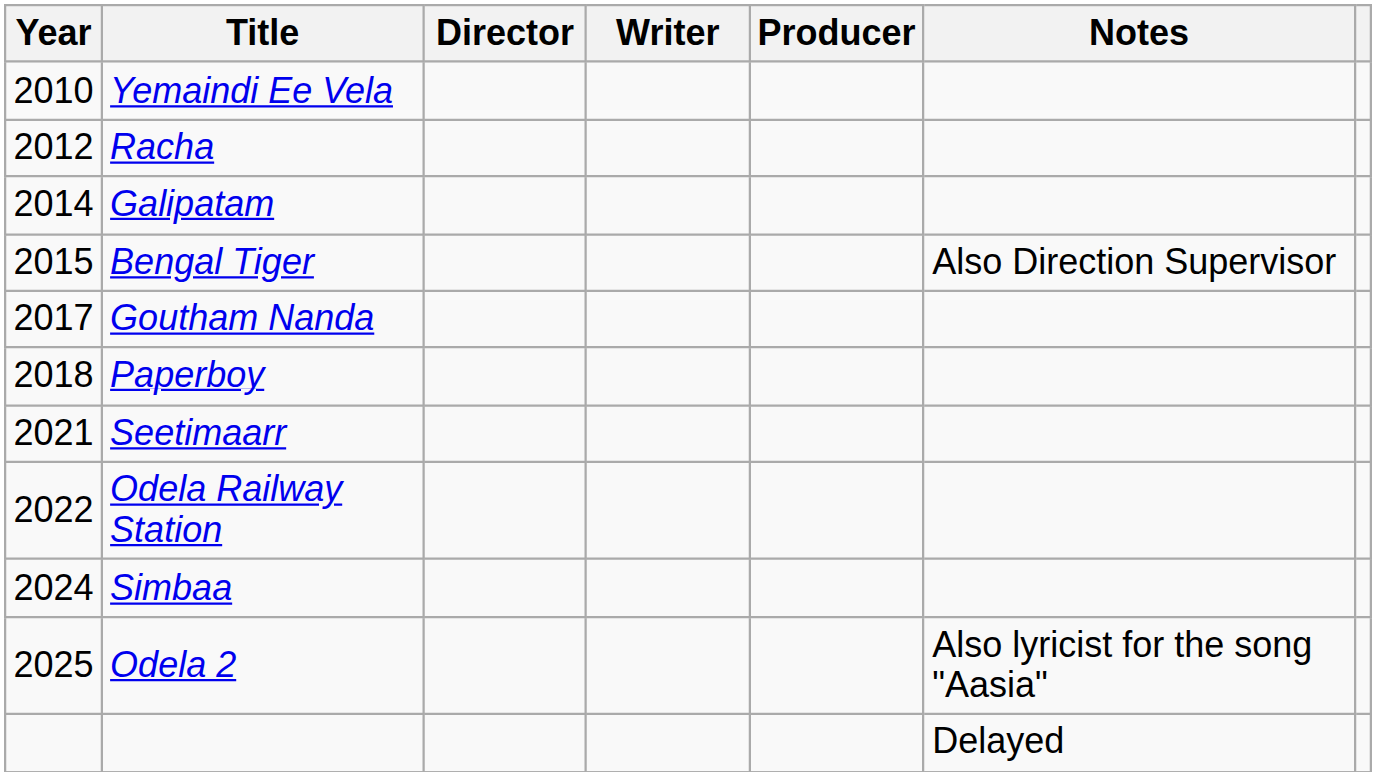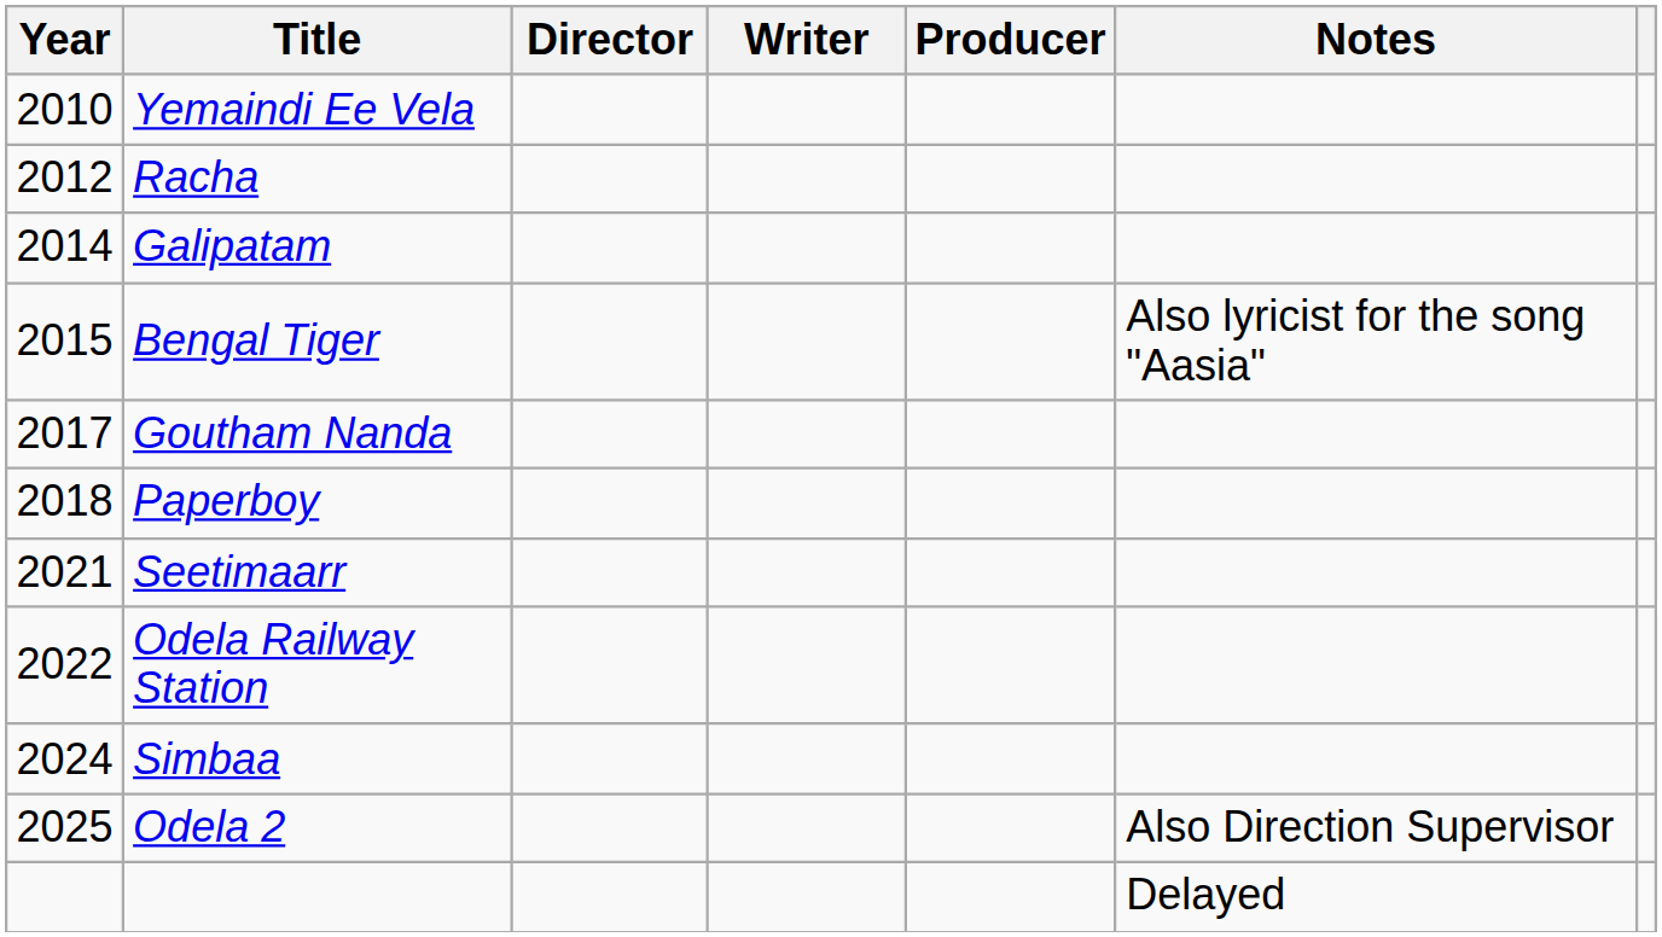 <table class="wikitable plainrowheaders sortable">
 <tr>
 <th scope="col">Year</th>
 <th scope="col">Title</th>
 <th scope="col" width=65>Director</th>
 <th scope="col" width=65>Writer</th>
 <th scope="col" width=65>Producer</th>
 <th scope="col" class="unsortable">Notes</th>
 <th scope="col" class="unsortable"></th>
 </tr>
 <tr>
 <td>2010</td>
 <td><em><a href='#'>Yemaindi Ee Vela</a></em></td>
 <td></td>
 <td></td>
 <td></td>
 <td></td>
 <td></td>
 </tr>
 <tr>
 <td>2012</td>
 <td><em><a href='#'>Racha</a></em></td>
 <td></td>
 <td></td>
 <td></td>
 <td></td>
 <td></td>
 </tr>
 <tr>
 <td>2014</td>
 <td><em><a href='#'>Galipatam</a></em></td>
 <td></td>
 <td></td>
 <td></td>
 <td></td>
 <td></td>
 </tr>
 <tr>
 <td>2015</td>
 <td><em><a href='#'>Bengal Tiger</a></em></td>
 <td></td>
 <td></td>
 <td></td>
-<td>Also Direction Supervisor</td>
+<td>Also lyricist for the song "Aasia"</td>
 <td></td>
 </tr>
 <tr>
 <td>2017</td>
 <td><em><a href='#'>Goutham Nanda</a></em></td>
 <td></td>
 <td></td>
 <td></td>
 <td></td>
 <td></td>
 </tr>
 <tr>
 <td>2018</td>
 <td><em><a href='#'>Paperboy</a></em></td>
 <td></td>
 <td></td>
 <td></td>
 <td></td>
 <td></td>
 </tr>
 <tr>
 <td>2021</td>
 <td><em><a href='#'>Seetimaarr</a></em></td>
 <td></td>
 <td></td>
 <td></td>
 <td></td>
 <td></td>
 </tr>
 <tr>
 <td>2022</td>
 <td><em><a href='#'>Odela Railway Station</a></em></td>
 <td></td>
 <td></td>
 <td></td>
 <td></td>
 <td></td>
 </tr>
 <tr>
 <td>2024</td>
 <td><em><a href='#'>Simbaa</a></em></td>
 <td></td>
 <td></td>
 <td></td>
 <td></td>
 <td></td>
 </tr>
 <tr>
 <td>2025</td>
 <td><em><a href='#'>Odela 2</a></em></td>
 <td></td>
 <td></td>
 <td></td>
-<td>Also lyricist for the song "Aasia"</td>
+<td>Also Direction Supervisor</td>
 <td></td>
 </tr>
 <tr>
 <td rowspan="1"></td>
 <td></td>
 <td></td>
 <td></td>
 <td></td>
 <td>Delayed</td>
 <td></td>
 </tr>
 <tr>
 </tr>
 </table>
